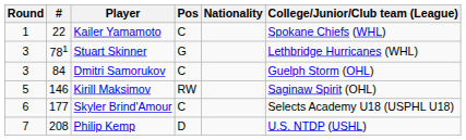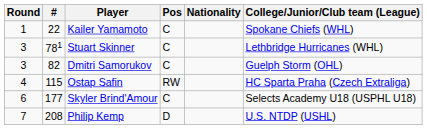 <table class="wikitable">
 <tr>
 <th>Round</th>
 <th>#</th>
 <th>Player</th>
 <th>Pos</th>
 <th>Nationality</th>
 <th>College/Junior/Club team (League)</th>
 </tr>
 <tr>
 <td style="text-align:center">1</td>
 <td style="text-align:center">22</td>
 <td><a href='#'>Kailer Yamamoto</a></td>
 <td>C</td>
 <td></td>
 <td><a href='#'>Spokane Chiefs</a> (<a href='#'>WHL</a>)</td>
 </tr>
 <tr>
 <td style="text-align:center">3</td>
 <td style="text-align:center">78<sup>1</sup></td>
 <td><a href='#'>Stuart Skinner</a></td>
-<td>G</td>
+<td>C</td>
 <td></td>
 <td><a href='#'>Lethbridge Hurricanes</a> (WHL)</td>
 </tr>
 <tr>
 <td style="text-align:center">3</td>
-<td style="text-align:center">84</td>
+<td style="text-align:center">82</td>
 <td><a href='#'>Dmitri Samorukov</a></td>
 <td>C</td>
 <td></td>
 <td><a href='#'>Guelph Storm</a> (<a href='#'>OHL</a>)</td>
 </tr>
 <tr>
-<td style="text-align:center">5</td>
-<td style="text-align:center">146</td>
-<td><a href='#'>Kirill Maksimov</a></td>
+<td style="text-align:center">4</td>
+<td style="text-align:center">115</td>
+<td><a href='#'>Ostap Safin</a></td>
 <td>RW</td>
 <td></td>
-<td><a href='#'>Saginaw Spirit</a> (OHL)</td>
+<td><a href='#'>HC Sparta Praha</a> (<a href='#'>Czech Extraliga</a>)</td>
 </tr>
 <tr>
 <td style="text-align:center">6</td>
 <td style="text-align:center">177</td>
 <td><a href='#'>Skyler Brind'Amour</a></td>
 <td>C</td>
 <td></td>
 <td>Selects Academy U18 (USPHL U18)</td>
 </tr>
 <tr>
 <td style="text-align:center">7</td>
 <td style="text-align:center">208</td>
 <td><a href='#'>Philip Kemp</a></td>
 <td>D</td>
 <td></td>
 <td><a href='#'>U.S. NTDP</a> (<a href='#'>USHL</a>)</td>
 </tr>
 </table>
